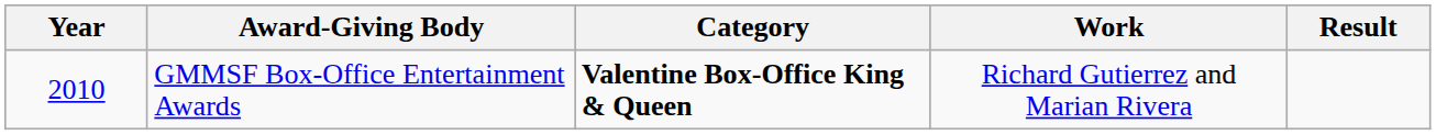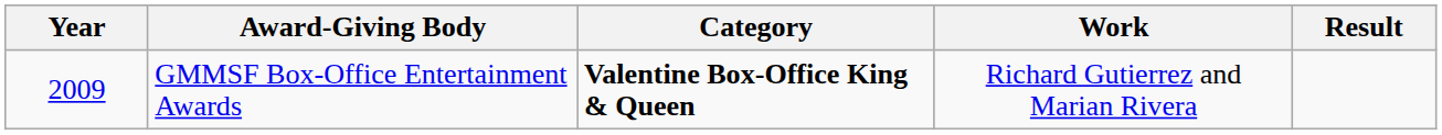 <table | width="90%" class="wikitable sortable">
 <tr>
 <th width="10%">Year</th>
 <th width="30%">Award-Giving Body</th>
 <th width="25%">Category</th>
 <th width="25%">Work</th>
 <th width="10%">Result</th>
 </tr>
 <tr>
-<td rowspan="1" align="center"><a href='#'>2010</a></td>
+<td rowspan="1" align="center"><a href='#'>2009</a></td>
 <td rowspan="1" align="left"><a href='#'>GMMSF Box-Office Entertainment Awards</a></td>
 <td align="left"><strong>Valentine Box-Office King & Queen</strong></td>
 <td align="center"><a href='#'>Richard Gutierrez</a> and <a href='#'>Marian Rivera</a></td>
 <td></td>
 </tr>
 </table>
